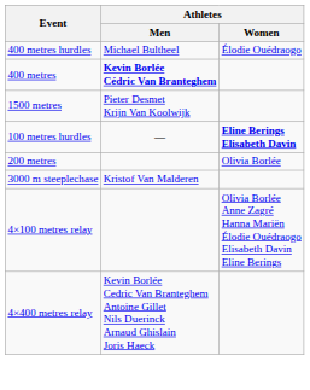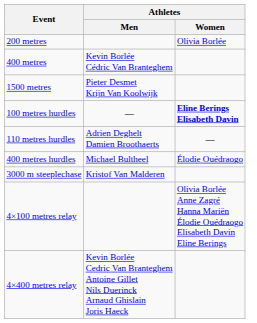 <table class=wikitable style="font-size:90%">
 <tr>
 <th rowspan=2>Event</th>
 <th colspan=2>Athletes</th>
 </tr>
 <tr>
 <th>Men</th>
 <th>Women</th>
 </tr>
 <tr>
-<td><a href='#'>400 metres hurdles</a></td>
-<td><a href='#'>Michael Bultheel</a></td>
-<td><a href='#'>Élodie Ouédraogo</a></td>
+<td><a href='#'>200 metres</a></td>
+<td></td>
+<td><a href='#'>Olivia Borlée</a></td>
 </tr>
 <tr>
 <td><a href='#'>400 metres</a></td>
-<td><strong><a href='#'>Kevin Borlée</a><br><a href='#'>Cédric Van Branteghem</a></strong></td>
+<td><a href='#'>Kevin Borlée</a><br><a href='#'>Cédric Van Branteghem</a></td>
 <td></td>
 </tr>
 <tr>
 <td><a href='#'>1500 metres</a></td>
 <td><a href='#'>Pieter Desmet</a><br><a href='#'>Krijn Van Koolwijk</a></td>
 <td></td>
 </tr>
 <tr>
 <td><a href='#'>100 metres hurdles</a></td>
 <td align=center>—</td>
 <td><strong><a href='#'>Eline Berings</a><br><a href='#'>Elisabeth Davin</a></strong></td>
 </tr>
 <tr>
-<td><a href='#'>200 metres</a></td>
-<td></td>
-<td><a href='#'>Olivia Borlée</a></td>
+<td><a href='#'>110 metres hurdles</a></td>
+<td><a href='#'>Adrien Deghelt</a><br><a href='#'>Damien Broothaerts</a></td>
+<td align=center>—</td>
+</tr>
+<tr>
+<td><a href='#'>400 metres hurdles</a></td>
+<td><a href='#'>Michael Bultheel</a></td>
+<td><a href='#'>Élodie Ouédraogo</a></td>
 </tr>
 <tr>
 <td><a href='#'>3000 m steeplechase</a></td>
 <td><a href='#'>Kristof Van Malderen</a></td>
 <td></td>
 </tr>
 <tr>
 <td><a href='#'>4×100 metres relay</a></td>
 <td></td>
 <td><a href='#'>Olivia Borlée</a><br><a href='#'>Anne Zagré</a><br><a href='#'>Hanna Mariën</a><br><a href='#'>Élodie Ouédraogo</a><br><a href='#'>Elisabeth Davin</a><br><a href='#'>Eline Berings</a></td>
 </tr>
 <tr>
 <td><a href='#'>4×400 metres relay</a></td>
 <td><a href='#'>Kevin Borlée</a><br><a href='#'>Cedric Van Branteghem</a><br><a href='#'>Antoine Gillet</a><br><a href='#'>Nils Duerinck</a><br><a href='#'>Arnaud Ghislain</a><br><a href='#'>Joris Haeck</a></td>
 <td></td>
 </tr>
 </table>
